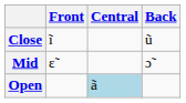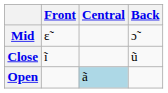 <table class="wikitable">
 <tr>
 <th></th>
 <th><a href='#'>Front</a></th>
 <th><a href='#'>Central</a></th>
 <th><a href='#'>Back</a></th>
 </tr>
 <tr>
+<th><a href='#'>Mid</a></th>
+<td>ɛ̃</td>
+<td></td>
+<td>ɔ̃</td>
+</tr>
+<tr>
 <th><a href='#'>Close</a></th>
 <td>ĩ</td>
 <td></td>
 <td>ũ</td>
-</tr>
-<tr>
-<th><a href='#'>Mid</a></th>
-<td>ɛ̃</td>
-<td></td>
-<td>ɔ̃</td>
 </tr>
 <tr>
 <th><a href='#'>Open</a></th>
 <td></td>
 <td style="background: lightblue;">ã</td>
 <td></td>
 </tr>
 </table>
